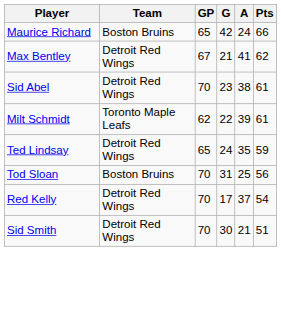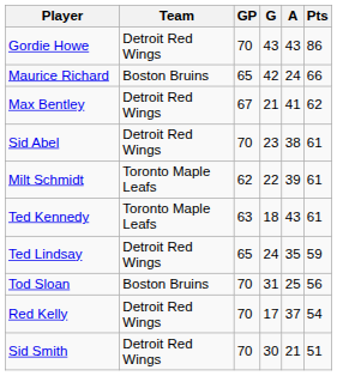 <table class="wikitable">
 <tr>
 <th bgcolor="#DDDDFF" width="125">Player</th>
 <th bgcolor="#DDDDFF" width="125">Team</th>
 <th bgcolor="#DDDDFF" width="5">GP</th>
 <th bgcolor="#DDDDFF" width="5">G</th>
 <th bgcolor="#DDDDFF" width="5">A</th>
 <th bgcolor="#DDDDFF" width="5">Pts</th>
+</tr>
+<tr>
+<td><a href='#'>Gordie Howe</a></td>
+<td>Detroit Red Wings</td>
+<td>70</td>
+<td>43</td>
+<td>43</td>
+<td>86</td>
 </tr>
 <tr>
 <td><a href='#'>Maurice Richard</a></td>
 <td>Boston Bruins</td>
 <td>65</td>
 <td>42</td>
 <td>24</td>
 <td>66</td>
 </tr>
 <tr>
 <td><a href='#'>Max Bentley</a></td>
 <td>Detroit Red Wings</td>
 <td>67</td>
 <td>21</td>
 <td>41</td>
 <td>62</td>
 </tr>
 <tr>
 <td><a href='#'>Sid Abel</a></td>
 <td>Detroit Red Wings</td>
 <td>70</td>
 <td>23</td>
 <td>38</td>
 <td>61</td>
 </tr>
 <tr>
 <td><a href='#'>Milt Schmidt</a></td>
 <td>Toronto Maple Leafs</td>
 <td>62</td>
 <td>22</td>
 <td>39</td>
+<td>61</td>
+</tr>
+<tr>
+<td><a href='#'>Ted Kennedy</a></td>
+<td>Toronto Maple Leafs</td>
+<td>63</td>
+<td>18</td>
+<td>43</td>
 <td>61</td>
 </tr>
 <tr>
 <td><a href='#'>Ted Lindsay</a></td>
 <td>Detroit Red Wings</td>
 <td>65</td>
 <td>24</td>
 <td>35</td>
 <td>59</td>
 </tr>
 <tr>
 <td><a href='#'>Tod Sloan</a></td>
 <td>Boston Bruins</td>
 <td>70</td>
 <td>31</td>
 <td>25</td>
 <td>56</td>
 </tr>
 <tr>
 <td><a href='#'>Red Kelly</a></td>
 <td>Detroit Red Wings</td>
 <td>70</td>
 <td>17</td>
 <td>37</td>
 <td>54</td>
 </tr>
 <tr>
 <td><a href='#'>Sid Smith</a></td>
 <td>Detroit Red Wings</td>
 <td>70</td>
 <td>30</td>
 <td>21</td>
 <td>51</td>
 </tr>
 </table>
